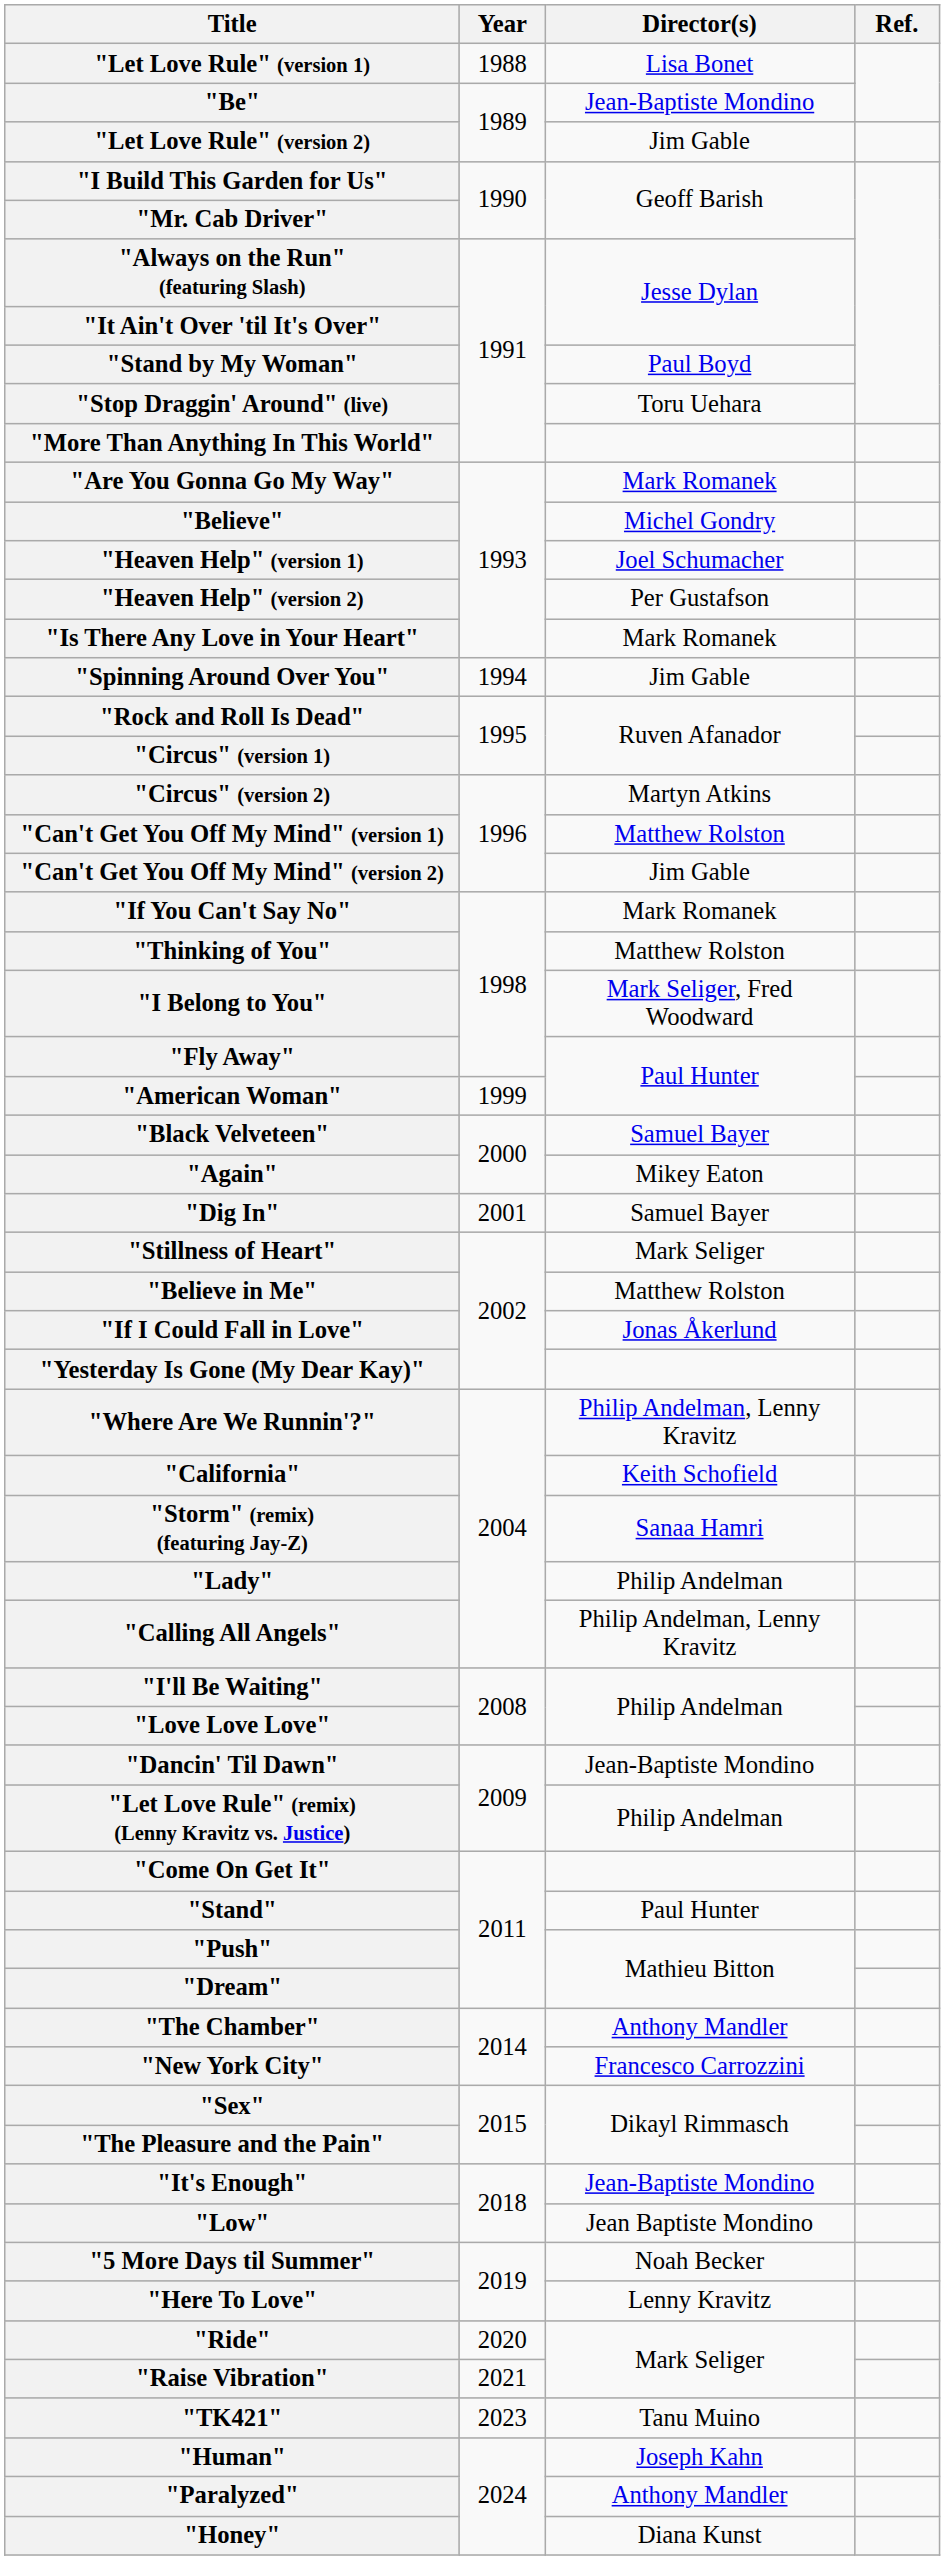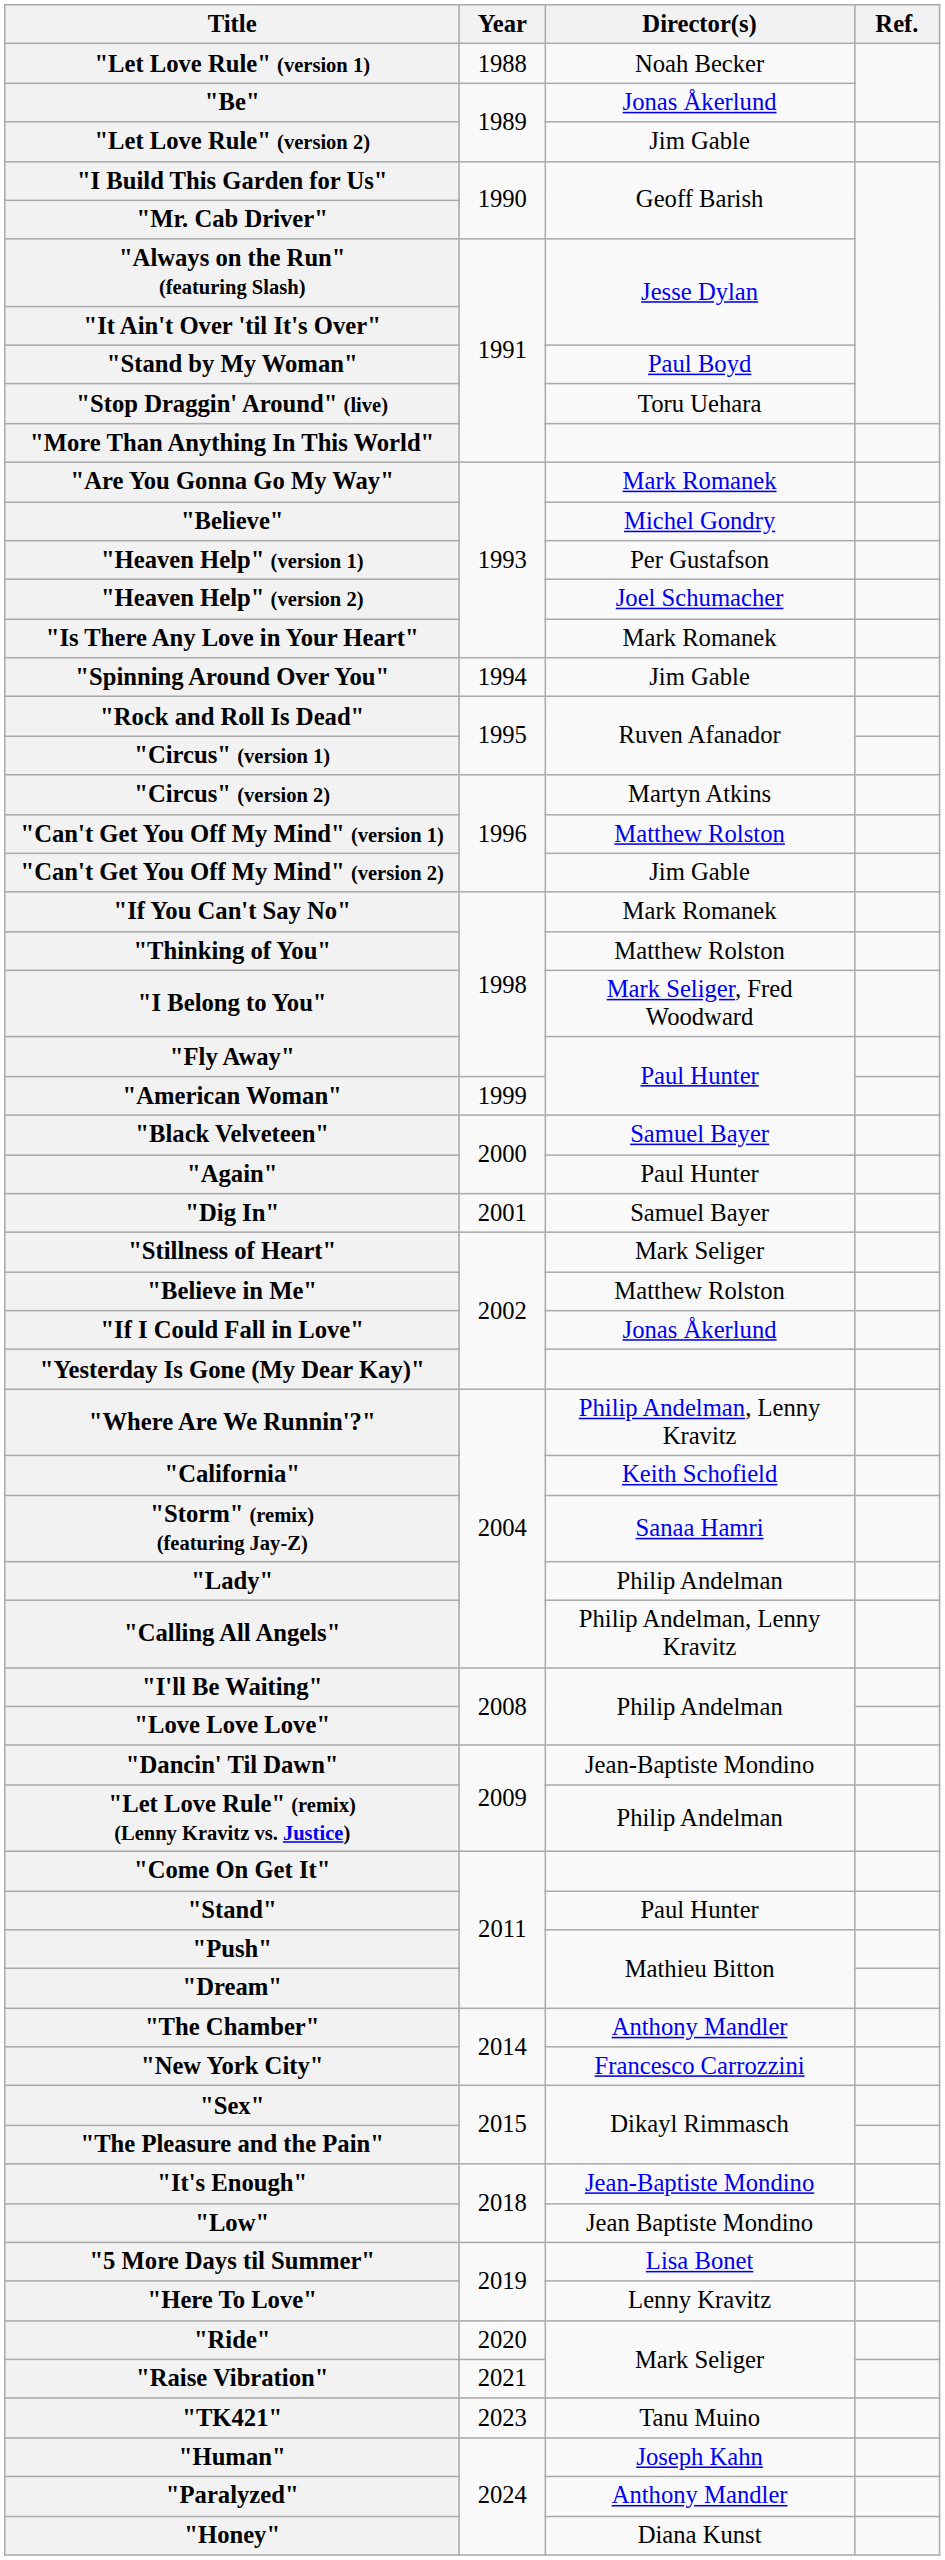 <table class="wikitable plainrowheaders" style="text-align:center;">
 <tr>
 <th scope="col" style="width:18em;">Title</th>
 <th scope="col" style="width:3em;">Year</th>
 <th scope="col">Director(s)</th>
 <th scope="col" style="width:3em;">Ref.</th>
 </tr>
 <tr>
 <th scope="row">"Let Love Rule" <small>(version 1)</small></th>
 <td>1988</td>
-<td><a href='#'>Lisa Bonet</a></td>
+<td>Noah Becker</td>
 <td rowspan="2"></td>
 </tr>
 <tr>
 <th scope="row">"Be"</th>
 <td rowspan="2">1989</td>
-<td><a href='#'>Jean-Baptiste Mondino</a></td>
+<td><a href='#'>Jonas Åkerlund</a></td>
 </tr>
 <tr>
 <th scope="row">"Let Love Rule" <small>(version 2)</small></th>
 <td>Jim Gable</td>
 <td></td>
 </tr>
 <tr>
 <th scope="row">"I Build This Garden for Us"</th>
 <td rowspan="2">1990</td>
 <td rowspan="2">Geoff Barish</td>
 <td rowspan="6"></td>
 </tr>
 <tr>
 <th scope="row">"Mr. Cab Driver"</th>
 </tr>
 <tr>
 <th scope="row">"Always on the Run"<br><small>(featuring Slash)</small></th>
 <td rowspan="5">1991</td>
 <td rowspan="2"><a href='#'>Jesse Dylan</a></td>
 </tr>
 <tr>
 <th scope="row">"It Ain't Over 'til It's Over"</th>
 </tr>
 <tr>
 <th scope="row">"Stand by My Woman"</th>
 <td><a href='#'>Paul Boyd</a></td>
 </tr>
 <tr>
 <th scope="row">"Stop Draggin' Around" <small>(live)</small></th>
 <td>Toru Uehara</td>
 </tr>
 <tr>
 <th scope="row">"More Than Anything In This World"</th>
 <td></td>
 <td></td>
 </tr>
 <tr>
 <th scope="row">"Are You Gonna Go My Way"</th>
 <td rowspan="5">1993</td>
 <td><a href='#'>Mark Romanek</a></td>
 <td></td>
 </tr>
 <tr>
 <th scope="row">"Believe"</th>
 <td><a href='#'>Michel Gondry</a></td>
 <td></td>
 </tr>
 <tr>
 <th scope="row">"Heaven Help" <small>(version 1)</small></th>
-<td><a href='#'>Joel Schumacher</a></td>
+<td>Per Gustafson</td>
 <td></td>
 </tr>
 <tr>
 <th scope="row">"Heaven Help" <small>(version 2)</small></th>
-<td>Per Gustafson</td>
+<td><a href='#'>Joel Schumacher</a></td>
 <td></td>
 </tr>
 <tr>
 <th scope="row">"Is There Any Love in Your Heart"</th>
 <td>Mark Romanek</td>
 <td></td>
 </tr>
 <tr>
 <th scope="row">"Spinning Around Over You"</th>
 <td>1994</td>
 <td>Jim Gable</td>
 <td></td>
 </tr>
 <tr>
 <th scope="row">"Rock and Roll Is Dead"</th>
 <td rowspan="2">1995</td>
 <td rowspan="2">Ruven Afanador</td>
 <td></td>
 </tr>
 <tr>
 <th scope="row">"Circus" <small>(version 1)</small></th>
 <td></td>
 </tr>
 <tr>
 <th scope="row">"Circus" <small>(version 2)</small></th>
 <td rowspan="3">1996</td>
 <td>Martyn Atkins</td>
 <td></td>
 </tr>
 <tr>
 <th scope="row">"Can't Get You Off My Mind" <small>(version 1)</small></th>
 <td><a href='#'>Matthew Rolston</a></td>
 <td></td>
 </tr>
 <tr>
 <th scope="row">"Can't Get You Off My Mind" <small>(version 2)</small></th>
 <td>Jim Gable</td>
 <td></td>
 </tr>
 <tr>
 <th scope="row">"If You Can't Say No"</th>
 <td rowspan="4">1998</td>
 <td>Mark Romanek</td>
 <td></td>
 </tr>
 <tr>
 <th scope="row">"Thinking of You"</th>
 <td>Matthew Rolston</td>
 <td></td>
 </tr>
 <tr>
 <th scope="row">"I Belong to You"</th>
 <td><a href='#'>Mark Seliger</a>, Fred Woodward</td>
 <td></td>
 </tr>
 <tr>
 <th scope="row">"Fly Away"</th>
 <td rowspan="2"><a href='#'>Paul Hunter</a></td>
 <td></td>
 </tr>
 <tr>
 <th scope="row">"American Woman"</th>
 <td>1999</td>
 <td></td>
 </tr>
 <tr>
 <th scope="row">"Black Velveteen"</th>
 <td rowspan="2">2000</td>
 <td><a href='#'>Samuel Bayer</a></td>
 <td></td>
 </tr>
 <tr>
 <th scope="row">"Again"</th>
-<td>Mikey Eaton</td>
+<td>Paul Hunter</td>
 <td></td>
 </tr>
 <tr>
 <th scope="row">"Dig In"</th>
 <td>2001</td>
 <td>Samuel Bayer</td>
 <td></td>
 </tr>
 <tr>
 <th scope="row">"Stillness of Heart"</th>
 <td rowspan="4">2002</td>
 <td>Mark Seliger</td>
 <td></td>
 </tr>
 <tr>
 <th scope="row">"Believe in Me"</th>
 <td>Matthew Rolston</td>
 <td></td>
 </tr>
 <tr>
 <th scope="row">"If I Could Fall in Love"</th>
 <td><a href='#'>Jonas Åkerlund</a></td>
 <td></td>
 </tr>
 <tr>
 <th scope="row">"Yesterday Is Gone (My Dear Kay)"</th>
 <td></td>
 <td></td>
 </tr>
 <tr>
 <th scope="row">"Where Are We Runnin'?"</th>
 <td rowspan="5">2004</td>
 <td><a href='#'>Philip Andelman</a>, Lenny Kravitz</td>
 <td></td>
 </tr>
 <tr>
 <th scope="row">"California"</th>
 <td><a href='#'>Keith Schofield</a></td>
 <td></td>
 </tr>
 <tr>
 <th scope="row">"Storm" <small>(remix)</small><br><small>(featuring Jay-Z)</small></th>
 <td><a href='#'>Sanaa Hamri</a></td>
 <td></td>
 </tr>
 <tr>
 <th scope="row">"Lady"</th>
 <td>Philip Andelman</td>
 <td></td>
 </tr>
 <tr>
 <th scope="row">"Calling All Angels"</th>
 <td>Philip Andelman, Lenny Kravitz</td>
 <td></td>
 </tr>
 <tr>
 <th scope="row">"I'll Be Waiting"</th>
 <td rowspan="2">2008</td>
 <td rowspan="2">Philip Andelman</td>
 <td></td>
 </tr>
 <tr>
 <th scope="row">"Love Love Love"</th>
 <td></td>
 </tr>
 <tr>
 <th scope="row">"Dancin' Til Dawn"</th>
 <td rowspan="2">2009</td>
 <td>Jean-Baptiste Mondino</td>
 <td></td>
 </tr>
 <tr>
 <th scope="row">"Let Love Rule" <small>(remix)</small><br><small>(Lenny Kravitz vs. <a href='#'>Justice</a>)</small></th>
 <td>Philip Andelman</td>
 <td></td>
 </tr>
 <tr>
 <th scope="row">"Come On Get It"</th>
 <td rowspan="4">2011</td>
 <td></td>
 <td></td>
 </tr>
 <tr>
 <th scope="row">"Stand"</th>
 <td>Paul Hunter</td>
 <td></td>
 </tr>
 <tr>
 <th scope="row">"Push"</th>
 <td rowspan="2">Mathieu Bitton</td>
 <td></td>
 </tr>
 <tr>
 <th scope="row">"Dream"</th>
 <td></td>
 </tr>
 <tr>
 <th scope="row">"The Chamber"</th>
 <td rowspan="2">2014</td>
 <td><a href='#'>Anthony Mandler</a></td>
 <td></td>
 </tr>
 <tr>
 <th scope="row">"New York City"</th>
 <td><a href='#'>Francesco Carrozzini</a></td>
 <td></td>
 </tr>
 <tr>
 <th scope="row">"Sex"</th>
 <td rowspan="2">2015</td>
 <td rowspan="2">Dikayl Rimmasch</td>
 <td></td>
 </tr>
 <tr>
 <th scope="row">"The Pleasure and the Pain"</th>
 <td></td>
 </tr>
 <tr>
 <th scope="row">"It's Enough"</th>
 <td rowspan="2">2018</td>
 <td><a href='#'>Jean-Baptiste Mondino</a></td>
 <td></td>
 </tr>
 <tr>
 <th scope="row">"Low"</th>
 <td>Jean Baptiste Mondino</td>
 <td></td>
 </tr>
 <tr>
 <th scope="row">"5 More Days til Summer"</th>
 <td rowspan="2">2019</td>
-<td>Noah Becker</td>
+<td><a href='#'>Lisa Bonet</a></td>
 <td></td>
 </tr>
 <tr>
 <th scope="row">"Here To Love"</th>
 <td>Lenny Kravitz</td>
 <td></td>
 </tr>
 <tr>
 <th scope="row">"Ride"</th>
 <td>2020</td>
 <td rowspan="2">Mark Seliger</td>
 <td></td>
 </tr>
 <tr>
 <th scope="row">"Raise Vibration"</th>
 <td>2021</td>
 <td></td>
 </tr>
 <tr>
 <th scope="row">"TK421"</th>
 <td>2023</td>
 <td>Tanu Muino</td>
 <td></td>
 </tr>
 <tr>
 <th scope="row">"Human"</th>
 <td rowspan="3">2024</td>
 <td><a href='#'>Joseph Kahn</a></td>
 <td></td>
 </tr>
 <tr>
 <th scope="row">"Paralyzed"</th>
 <td><a href='#'>Anthony Mandler</a></td>
 <td></td>
 </tr>
 <tr>
 <th scope="row">"Honey"</th>
 <td>Diana Kunst</td>
 </tr>
 </table>
